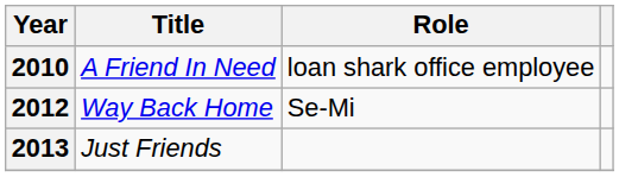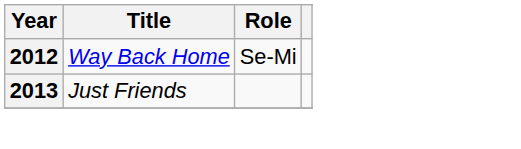 <table class="wikitable">
 <tr>
 <th>Year</th>
 <th>Title</th>
 <th>Role</th>
 <th></th>
-</tr>
-<tr>
-<th>2010</th>
-<td><em><a href='#'>A Friend In Need</a></em></td>
-<td>loan shark office employee</td>
-<td></td>
 </tr>
 <tr>
 <th>2012</th>
 <td><em><a href='#'>Way Back Home</a></em></td>
 <td>Se-Mi</td>
 <td></td>
 </tr>
 <tr>
 <th>2013</th>
 <td><em>Just Friends</em></td>
 <td></td>
 <td></td>
 </tr>
 <tr>
 </tr>
 </table>
